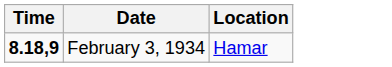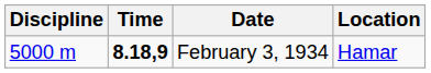 <table class='wikitable'>
 <tr>
+<th>Discipline</th>
 <th>Time</th>
 <th>Date</th>
 <th>Location</th>
 </tr>
 <tr>
+<td><a href='#'>5000 m</a></td>
 <td><strong>8.18,9</strong></td>
 <td>February 3, 1934</td>
 <td align=left> <a href='#'>Hamar</a></td>
 </tr>
 </table>
